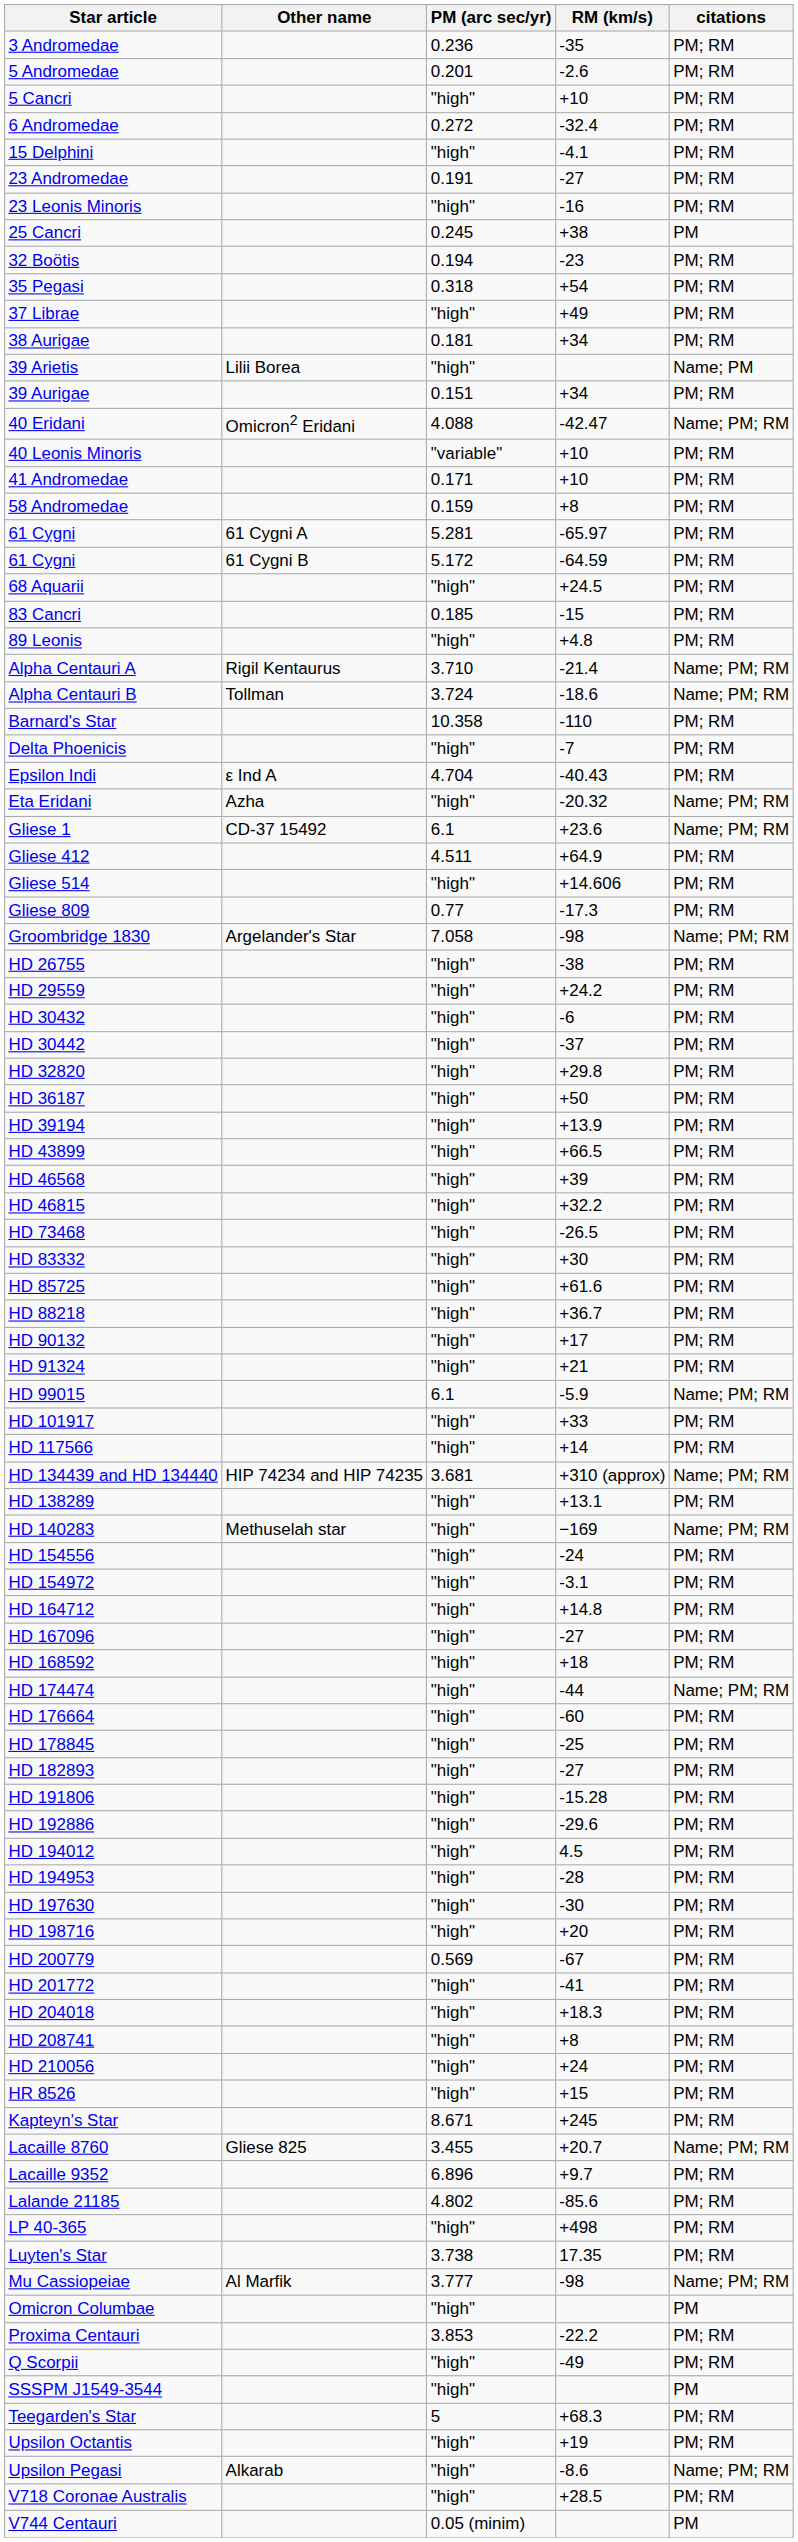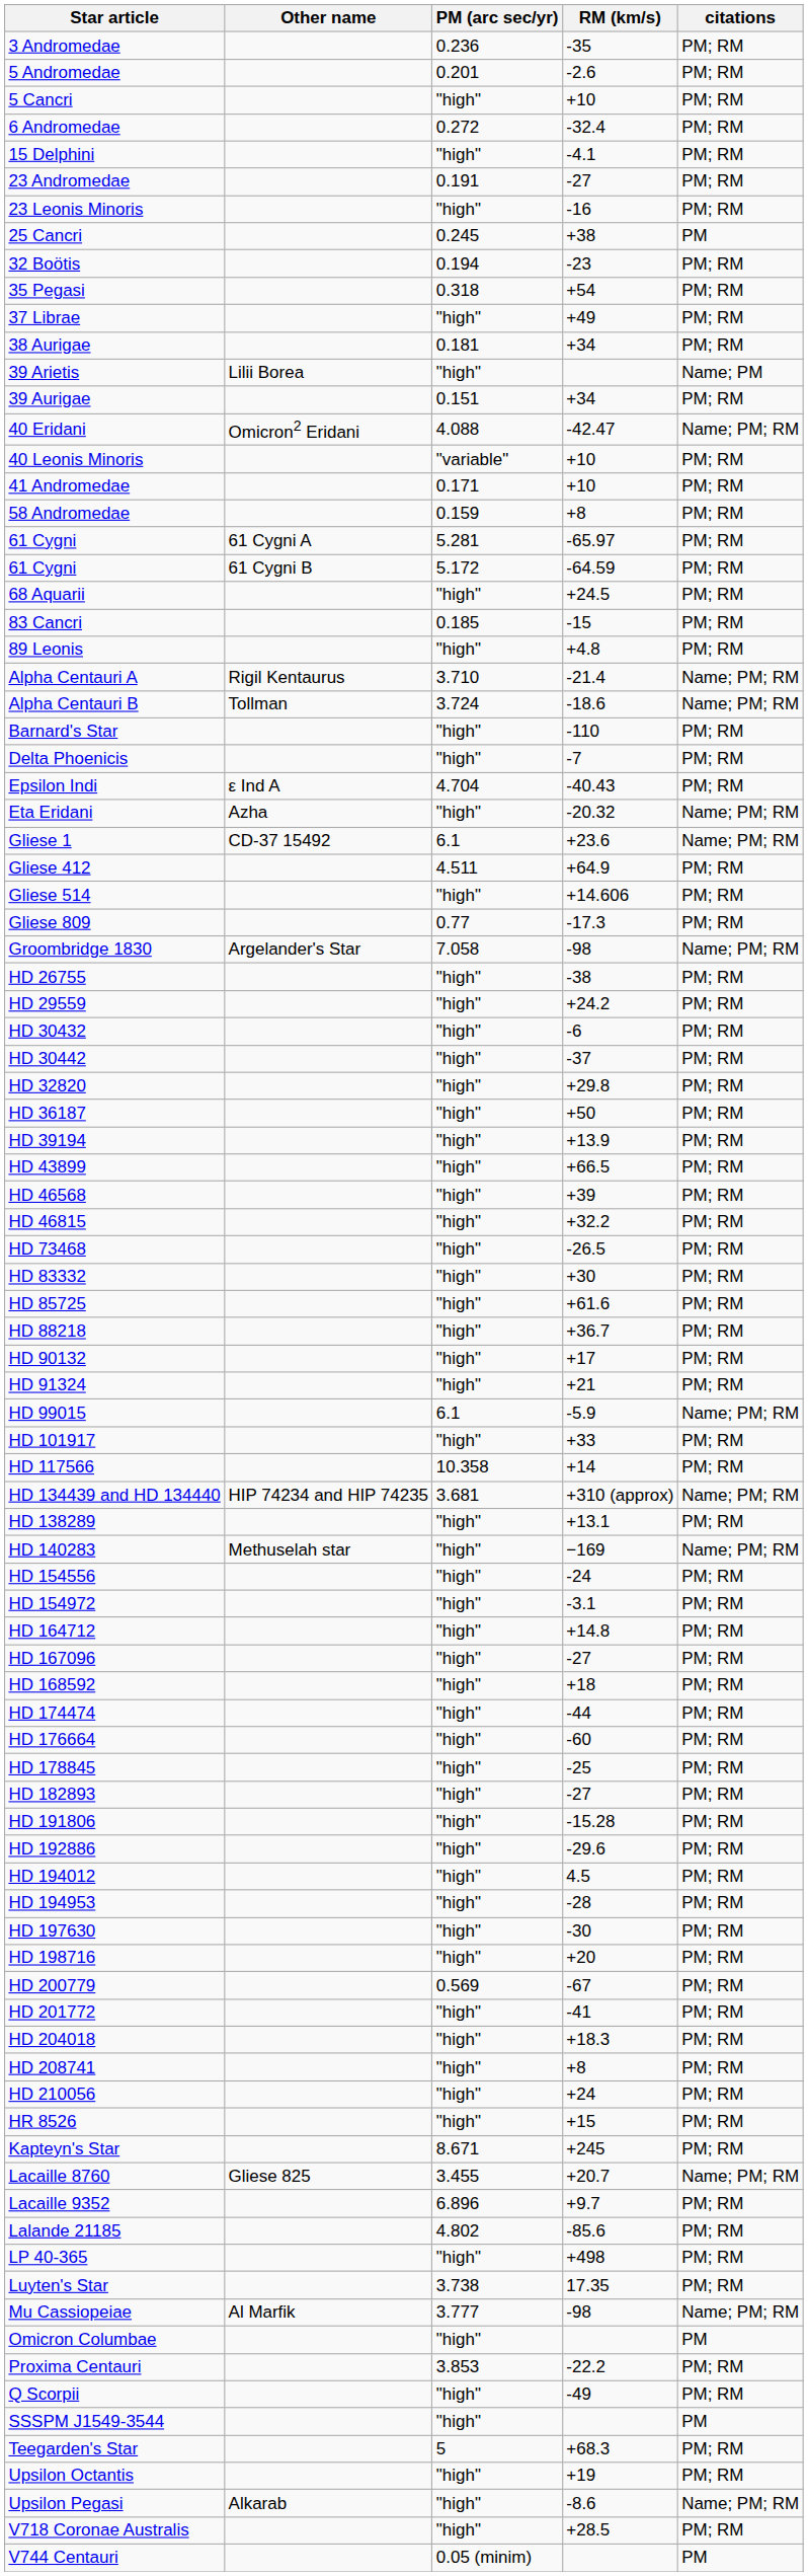 <table class="wikitable sortable">
 <tr>
 <th>Star article</th>
 <th>Other name</th>
 <th>PM (arc sec/yr)</th>
 <th>RM (km/s)</th>
 <th>citations</th>
 </tr>
 <tr>
 <td><a href='#'>3 Andromedae</a></td>
 <td></td>
 <td>0.236</td>
 <td>-35</td>
 <td>PM; RM</td>
 </tr>
 <tr>
 <td><a href='#'>5 Andromedae</a></td>
 <td></td>
 <td>0.201</td>
 <td>-2.6</td>
 <td>PM; RM</td>
 </tr>
 <tr>
 <td><a href='#'>5 Cancri</a></td>
 <td></td>
 <td>"high"</td>
 <td>+10</td>
 <td>PM; RM</td>
 </tr>
 <tr>
 <td><a href='#'>6 Andromedae</a></td>
 <td></td>
 <td>0.272</td>
 <td>-32.4</td>
 <td>PM; RM</td>
 </tr>
 <tr>
 <td><a href='#'>15 Delphini</a></td>
 <td></td>
 <td>"high"</td>
 <td>-4.1</td>
 <td>PM; RM</td>
 </tr>
 <tr>
 <td><a href='#'>23 Andromedae</a></td>
 <td></td>
 <td>0.191</td>
 <td>-27</td>
 <td>PM; RM</td>
 </tr>
 <tr>
 <td><a href='#'>23 Leonis Minoris</a></td>
 <td></td>
 <td>"high"</td>
 <td>-16</td>
 <td>PM; RM</td>
 </tr>
 <tr>
 <td><a href='#'>25 Cancri</a></td>
 <td></td>
 <td>0.245</td>
 <td>+38</td>
 <td>PM</td>
 </tr>
 <tr>
 <td><a href='#'>32 Boötis</a></td>
 <td></td>
 <td>0.194</td>
 <td>-23</td>
 <td>PM; RM</td>
 </tr>
 <tr>
 <td><a href='#'>35 Pegasi</a></td>
 <td></td>
 <td>0.318</td>
 <td>+54</td>
 <td>PM; RM</td>
 </tr>
 <tr>
 <td><a href='#'>37 Librae</a></td>
 <td></td>
 <td>"high"</td>
 <td>+49</td>
 <td>PM; RM</td>
 </tr>
 <tr>
 <td><a href='#'>38 Aurigae</a></td>
 <td></td>
 <td>0.181</td>
 <td>+34</td>
 <td>PM; RM</td>
 </tr>
 <tr>
 <td><a href='#'>39 Arietis</a></td>
 <td>Lilii Borea</td>
 <td>"high"</td>
 <td></td>
 <td>Name; PM</td>
 </tr>
 <tr>
 <td><a href='#'>39 Aurigae</a></td>
 <td></td>
 <td>0.151</td>
 <td>+34</td>
 <td>PM; RM</td>
 </tr>
 <tr>
 <td><a href='#'>40 Eridani</a></td>
 <td>Omicron<sup>2</sup> Eridani</td>
 <td>4.088</td>
 <td>-42.47</td>
 <td>Name; PM; RM</td>
 </tr>
 <tr>
 <td><a href='#'>40 Leonis Minoris</a></td>
 <td></td>
 <td>"variable"</td>
 <td>+10</td>
 <td>PM; RM</td>
 </tr>
 <tr>
 <td><a href='#'>41 Andromedae</a></td>
 <td></td>
 <td>0.171</td>
 <td>+10</td>
 <td>PM; RM</td>
 </tr>
 <tr>
 <td><a href='#'>58 Andromedae</a></td>
 <td></td>
 <td>0.159</td>
 <td>+8</td>
 <td>PM; RM</td>
 </tr>
 <tr>
 <td><a href='#'>61 Cygni</a></td>
 <td>61 Cygni A</td>
 <td>5.281</td>
 <td>-65.97</td>
 <td>PM; RM</td>
 </tr>
 <tr>
 <td><a href='#'>61 Cygni</a></td>
 <td>61 Cygni B</td>
 <td>5.172</td>
 <td>-64.59</td>
 <td>PM; RM</td>
 </tr>
 <tr>
 <td><a href='#'>68 Aquarii</a></td>
 <td></td>
 <td>"high"</td>
 <td>+24.5</td>
 <td>PM; RM</td>
 </tr>
 <tr>
 <td><a href='#'>83 Cancri</a></td>
 <td></td>
 <td>0.185</td>
 <td>-15</td>
 <td>PM; RM</td>
 </tr>
 <tr>
 <td><a href='#'>89 Leonis</a></td>
 <td></td>
 <td>"high"</td>
 <td>+4.8</td>
 <td>PM; RM</td>
 </tr>
 <tr>
 <td><a href='#'>Alpha Centauri A</a></td>
 <td>Rigil Kentaurus</td>
 <td>3.710</td>
 <td>-21.4</td>
 <td>Name; PM; RM</td>
 </tr>
 <tr>
 <td><a href='#'>Alpha Centauri B</a></td>
 <td>Tollman</td>
 <td>3.724</td>
 <td>-18.6</td>
 <td>Name; PM; RM</td>
 </tr>
 <tr>
 <td><a href='#'>Barnard's Star</a></td>
 <td></td>
-<td>10.358</td>
+<td>"high"</td>
 <td>-110</td>
 <td>PM; RM</td>
 </tr>
 <tr>
 <td><a href='#'>Delta Phoenicis</a></td>
 <td></td>
 <td>"high"</td>
 <td>-7</td>
 <td>PM; RM</td>
 </tr>
 <tr>
 <td><a href='#'>Epsilon Indi</a></td>
 <td>ε Ind A</td>
 <td>4.704</td>
 <td>-40.43</td>
 <td>PM; RM</td>
 </tr>
 <tr>
 <td><a href='#'>Eta Eridani</a></td>
 <td>Azha</td>
 <td>"high"</td>
 <td>-20.32</td>
 <td>Name; PM; RM</td>
 </tr>
 <tr>
 <td><a href='#'>Gliese 1</a></td>
 <td>CD-37 15492</td>
 <td>6.1</td>
 <td>+23.6</td>
 <td>Name; PM; RM</td>
 </tr>
 <tr>
 <td><a href='#'>Gliese 412</a></td>
 <td></td>
 <td>4.511</td>
 <td>+64.9</td>
 <td>PM; RM</td>
 </tr>
 <tr>
 <td><a href='#'>Gliese 514</a></td>
 <td></td>
 <td>"high"</td>
 <td>+14.606</td>
 <td>PM; RM</td>
 </tr>
 <tr>
 <td><a href='#'>Gliese 809</a></td>
 <td></td>
 <td>0.77</td>
 <td>-17.3</td>
 <td>PM; RM</td>
 </tr>
 <tr>
 <td><a href='#'>Groombridge 1830</a></td>
 <td>Argelander's Star</td>
 <td>7.058</td>
 <td>-98</td>
 <td>Name; PM; RM</td>
 </tr>
 <tr>
 <td><a href='#'>HD 26755</a></td>
 <td></td>
 <td>"high"</td>
 <td>-38</td>
 <td>PM; RM</td>
 </tr>
 <tr>
 <td><a href='#'>HD 29559</a></td>
 <td></td>
 <td>"high"</td>
 <td>+24.2</td>
 <td>PM; RM</td>
 </tr>
 <tr>
 <td><a href='#'>HD 30432</a></td>
 <td></td>
 <td>"high"</td>
 <td>-6</td>
 <td>PM; RM</td>
 </tr>
 <tr>
 <td><a href='#'>HD 30442</a></td>
 <td></td>
 <td>"high"</td>
 <td>-37</td>
 <td>PM; RM</td>
 </tr>
 <tr>
 <td><a href='#'>HD 32820</a></td>
 <td></td>
 <td>"high"</td>
 <td>+29.8</td>
 <td>PM; RM</td>
 </tr>
 <tr>
 <td><a href='#'>HD 36187</a></td>
 <td></td>
 <td>"high"</td>
 <td>+50</td>
 <td>PM; RM</td>
 </tr>
 <tr>
 <td><a href='#'>HD 39194</a></td>
 <td></td>
 <td>"high"</td>
 <td>+13.9</td>
 <td>PM; RM</td>
 </tr>
 <tr>
 <td><a href='#'>HD 43899</a></td>
 <td></td>
 <td>"high"</td>
 <td>+66.5</td>
 <td>PM; RM</td>
 </tr>
 <tr>
 <td><a href='#'>HD 46568</a></td>
 <td></td>
 <td>"high"</td>
 <td>+39</td>
 <td>PM; RM</td>
 </tr>
 <tr>
 <td><a href='#'>HD 46815</a></td>
 <td></td>
 <td>"high"</td>
 <td>+32.2</td>
 <td>PM; RM</td>
 </tr>
 <tr>
 <td><a href='#'>HD 73468</a></td>
 <td></td>
 <td>"high"</td>
 <td>-26.5</td>
 <td>PM; RM</td>
 </tr>
 <tr>
 <td><a href='#'>HD 83332</a></td>
 <td></td>
 <td>"high"</td>
 <td>+30</td>
 <td>PM; RM</td>
 </tr>
 <tr>
 <td><a href='#'>HD 85725</a></td>
 <td></td>
 <td>"high"</td>
 <td>+61.6</td>
 <td>PM; RM</td>
 </tr>
 <tr>
 <td><a href='#'>HD 88218</a></td>
 <td></td>
 <td>"high"</td>
 <td>+36.7</td>
 <td>PM; RM</td>
 </tr>
 <tr>
 <td><a href='#'>HD 90132</a></td>
 <td></td>
 <td>"high"</td>
 <td>+17</td>
 <td>PM; RM</td>
 </tr>
 <tr>
 <td><a href='#'>HD 91324</a></td>
 <td></td>
 <td>"high"</td>
 <td>+21</td>
 <td>PM; RM</td>
 </tr>
 <tr>
 <td><a href='#'>HD 99015</a></td>
 <td></td>
 <td>6.1</td>
 <td>-5.9</td>
 <td>Name; PM; RM</td>
 </tr>
 <tr>
 <td><a href='#'>HD 101917</a></td>
 <td></td>
 <td>"high"</td>
 <td>+33</td>
 <td>PM; RM</td>
 </tr>
 <tr>
 <td><a href='#'>HD 117566</a></td>
 <td></td>
-<td>"high"</td>
+<td>10.358</td>
 <td>+14</td>
 <td>PM; RM</td>
 </tr>
 <tr>
 <td><a href='#'>HD 134439 and HD 134440</a></td>
 <td>HIP 74234 and HIP 74235</td>
 <td>3.681</td>
 <td>+310 (approx)</td>
 <td>Name; PM; RM</td>
 </tr>
 <tr>
 <td><a href='#'>HD 138289</a></td>
 <td></td>
 <td>"high"</td>
 <td>+13.1</td>
 <td>PM; RM</td>
 </tr>
 <tr>
 <td><a href='#'>HD 140283</a></td>
 <td>Methuselah star</td>
 <td>"high"</td>
 <td>−169</td>
 <td>Name; PM; RM</td>
 </tr>
 <tr>
 <td><a href='#'>HD 154556</a></td>
 <td></td>
 <td>"high"</td>
 <td>-24</td>
 <td>PM; RM</td>
 </tr>
 <tr>
 <td><a href='#'>HD 154972</a></td>
 <td></td>
 <td>"high"</td>
 <td>-3.1</td>
 <td>PM; RM</td>
 </tr>
 <tr>
 <td><a href='#'>HD 164712</a></td>
 <td></td>
 <td>"high"</td>
 <td>+14.8</td>
 <td>PM; RM</td>
 </tr>
 <tr>
 <td><a href='#'>HD 167096</a></td>
 <td></td>
 <td>"high"</td>
 <td>-27</td>
 <td>PM; RM</td>
 </tr>
 <tr>
 <td><a href='#'>HD 168592</a></td>
 <td></td>
 <td>"high"</td>
 <td>+18</td>
 <td>PM; RM</td>
 </tr>
 <tr>
 <td><a href='#'>HD 174474</a></td>
 <td></td>
 <td>"high"</td>
 <td>-44</td>
-<td>Name; PM; RM</td>
+<td>PM; RM</td>
 </tr>
 <tr>
 <td><a href='#'>HD 176664</a></td>
 <td></td>
 <td>"high"</td>
 <td>-60</td>
 <td>PM; RM</td>
 </tr>
 <tr>
 <td><a href='#'>HD 178845</a></td>
 <td></td>
 <td>"high"</td>
 <td>-25</td>
 <td>PM; RM</td>
 </tr>
 <tr>
 <td><a href='#'>HD 182893</a></td>
 <td></td>
 <td>"high"</td>
 <td>-27</td>
 <td>PM; RM</td>
 </tr>
 <tr>
 <td><a href='#'>HD 191806</a></td>
 <td></td>
 <td>"high"</td>
 <td>-15.28</td>
 <td>PM; RM</td>
 </tr>
 <tr>
 <td><a href='#'>HD 192886</a></td>
 <td></td>
 <td>"high"</td>
 <td>-29.6</td>
 <td>PM; RM</td>
 </tr>
 <tr>
 <td><a href='#'>HD 194012</a></td>
 <td></td>
 <td>"high"</td>
 <td>4.5</td>
 <td>PM; RM</td>
 </tr>
 <tr>
 <td><a href='#'>HD 194953</a></td>
 <td></td>
 <td>"high"</td>
 <td>-28</td>
 <td>PM; RM</td>
 </tr>
 <tr>
 <td><a href='#'>HD 197630</a></td>
 <td></td>
 <td>"high"</td>
 <td>-30</td>
 <td>PM; RM</td>
 </tr>
 <tr>
 <td><a href='#'>HD 198716</a></td>
 <td></td>
 <td>"high"</td>
 <td>+20</td>
 <td>PM; RM</td>
 </tr>
 <tr>
 <td><a href='#'>HD 200779</a></td>
 <td></td>
 <td>0.569</td>
 <td>-67</td>
 <td>PM; RM</td>
 </tr>
 <tr>
 <td><a href='#'>HD 201772</a></td>
 <td></td>
 <td>"high"</td>
 <td>-41</td>
 <td>PM; RM</td>
 </tr>
 <tr>
 <td><a href='#'>HD 204018</a></td>
 <td></td>
 <td>"high"</td>
 <td>+18.3</td>
 <td>PM; RM</td>
 </tr>
 <tr>
 <td><a href='#'>HD 208741</a></td>
 <td></td>
 <td>"high"</td>
 <td>+8</td>
 <td>PM; RM</td>
 </tr>
 <tr>
 <td><a href='#'>HD 210056</a></td>
 <td></td>
 <td>"high"</td>
 <td>+24</td>
 <td>PM; RM</td>
 </tr>
 <tr>
 <td><a href='#'>HR 8526</a></td>
 <td></td>
 <td>"high"</td>
 <td>+15</td>
 <td>PM; RM</td>
 </tr>
 <tr>
 <td><a href='#'>Kapteyn's Star</a></td>
 <td></td>
 <td>8.671</td>
 <td>+245</td>
 <td>PM; RM</td>
 </tr>
 <tr>
 <td><a href='#'>Lacaille 8760</a></td>
 <td>Gliese 825</td>
 <td>3.455</td>
 <td>+20.7</td>
 <td>Name; PM; RM</td>
 </tr>
 <tr>
 <td><a href='#'>Lacaille 9352</a></td>
 <td></td>
 <td>6.896</td>
 <td>+9.7</td>
 <td>PM; RM</td>
 </tr>
 <tr>
 <td><a href='#'>Lalande 21185</a></td>
 <td></td>
 <td>4.802</td>
 <td>-85.6</td>
 <td>PM; RM</td>
 </tr>
 <tr>
 <td><a href='#'>LP 40-365</a></td>
 <td></td>
 <td>"high"</td>
 <td>+498</td>
 <td>PM; RM</td>
 </tr>
 <tr>
 <td><a href='#'>Luyten's Star</a></td>
 <td></td>
 <td>3.738</td>
 <td>17.35</td>
 <td>PM; RM</td>
 </tr>
 <tr>
 <td><a href='#'>Mu Cassiopeiae</a></td>
 <td>Al Marfik</td>
 <td>3.777</td>
 <td>-98</td>
 <td>Name; PM; RM</td>
 </tr>
 <tr>
 <td><a href='#'>Omicron Columbae</a></td>
 <td></td>
 <td>"high"</td>
 <td></td>
 <td>PM</td>
 </tr>
 <tr>
 <td><a href='#'>Proxima Centauri</a></td>
 <td></td>
 <td>3.853</td>
 <td>-22.2</td>
 <td>PM; RM</td>
 </tr>
 <tr>
 <td><a href='#'>Q Scorpii</a></td>
 <td></td>
 <td>"high"</td>
 <td>-49</td>
 <td>PM; RM</td>
 </tr>
 <tr>
 <td><a href='#'>SSSPM J1549-3544</a></td>
 <td></td>
 <td>"high"</td>
 <td></td>
 <td>PM</td>
 </tr>
 <tr>
 <td><a href='#'>Teegarden's Star</a></td>
 <td></td>
 <td>5</td>
 <td>+68.3</td>
 <td>PM; RM</td>
 </tr>
 <tr>
 <td><a href='#'>Upsilon Octantis</a></td>
 <td></td>
 <td>"high"</td>
 <td>+19</td>
 <td>PM; RM</td>
 </tr>
 <tr>
 <td><a href='#'>Upsilon Pegasi</a></td>
 <td>Alkarab</td>
 <td>"high"</td>
 <td>-8.6</td>
 <td>Name; PM; RM</td>
 </tr>
 <tr>
 <td><a href='#'>V718 Coronae Australis</a></td>
 <td></td>
 <td>"high"</td>
 <td>+28.5</td>
 <td>PM; RM</td>
 </tr>
 <tr>
 <td><a href='#'>V744 Centauri</a></td>
 <td></td>
 <td>0.05 (minim)</td>
 <td></td>
 <td>PM</td>
 </tr>
 </table>
